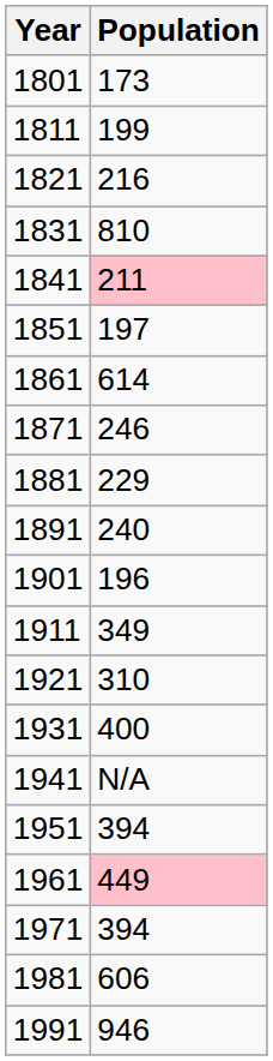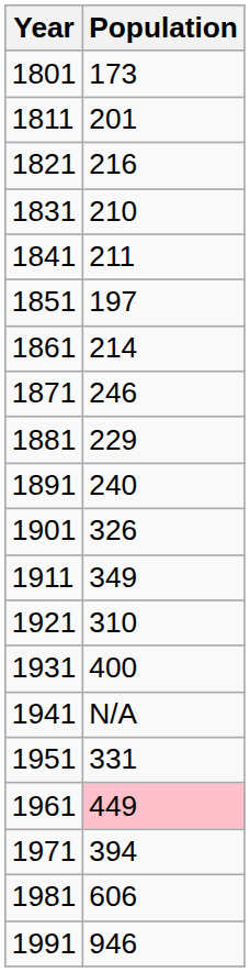 <table class="wikitable">
 <tr>
 <th>Year</th>
 <th>Population</th>
 </tr>
 <tr>
 <td>1801</td>
 <td>173</td>
 </tr>
 <tr>
 <td>1811</td>
-<td>199</td>
+<td>201</td>
 </tr>
 <tr>
 <td>1821</td>
 <td>216</td>
 </tr>
 <tr>
 <td>1831</td>
-<td>810</td>
+<td>210</td>
 </tr>
 <tr>
 <td>1841</td>
-<td style="background: pink;">211</td>
+<td>211</td>
 </tr>
 <tr>
 <td>1851</td>
 <td>197</td>
 </tr>
 <tr>
 <td>1861</td>
-<td>614</td>
+<td>214</td>
 </tr>
 <tr>
 <td>1871</td>
 <td>246</td>
 </tr>
 <tr>
 <td>1881</td>
 <td>229</td>
 </tr>
 <tr>
 <td>1891</td>
 <td>240</td>
 </tr>
 <tr>
 <td>1901</td>
-<td>196</td>
+<td>326</td>
 </tr>
 <tr>
 <td>1911</td>
 <td>349</td>
 </tr>
 <tr>
 <td>1921</td>
 <td>310</td>
 </tr>
 <tr>
 <td>1931</td>
 <td>400</td>
 </tr>
 <tr>
 <td>1941</td>
 <td>N/A</td>
 </tr>
 <tr>
 <td>1951</td>
-<td>394</td>
+<td>331</td>
 </tr>
 <tr>
 <td>1961</td>
 <td style="background: pink;">449</td>
 </tr>
 <tr>
 <td>1971</td>
 <td>394</td>
 </tr>
 <tr>
 <td>1981</td>
 <td>606</td>
 </tr>
 <tr>
 <td>1991</td>
 <td>946</td>
 </tr>
 </table>
